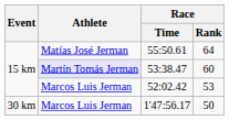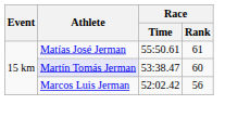 <table class="wikitable" border="1" style="font-size:90%">
 <tr>
 <th rowspan=2>Event</th>
 <th rowspan=2>Athlete</th>
 <th colspan=2>Race</th>
 </tr>
 <tr>
 <th>Time</th>
 <th>Rank</th>
 </tr>
 <tr>
 <td rowspan=3>15 km</td>
 <td><a href='#'>Matías José Jerman</a></td>
 <td align=center>55:50.61</td>
-<td align=center>64</td>
+<td align=center>61</td>
 </tr>
 <tr>
 <td style="background: lavender;"><a href='#'>Martín Tomás Jerman</a></td>
 <td align=center>53:38.47</td>
 <td align=center>60</td>
 </tr>
 <tr>
 <td><a href='#'>Marcos Luis Jerman</a></td>
 <td align=center>52:02.42</td>
-<td align=center>53</td>
-</tr>
-<tr>
-<td>30 km</td>
-<td><a href='#'>Marcos Luis Jerman</a></td>
-<td align=center>1'47:56.17</td>
-<td align=center>50</td>
+<td align=center>56</td>
 </tr>
 </table>
